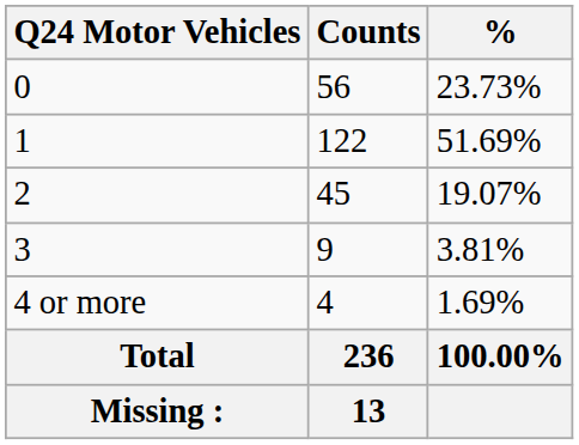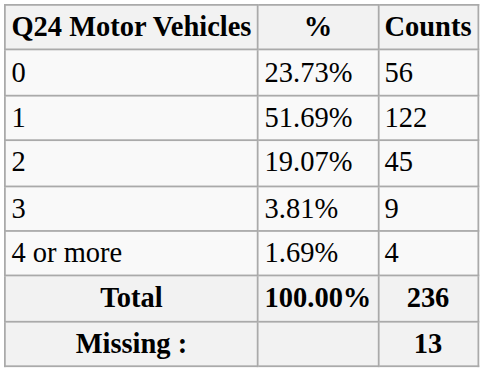 <table class="wikitable sortable">
 <tr>
 <th>Q24 Motor Vehicles</th>
+<th>%</th>
 <th>Counts</th>
-<th>%</th>
 </tr>
 <tr>
 <td>0</td>
+<td>23.73%</td>
 <td>56</td>
-<td>23.73%</td>
 </tr>
 <tr>
 <td>1</td>
+<td>51.69%</td>
 <td>122</td>
-<td>51.69%</td>
 </tr>
 <tr>
 <td>2</td>
+<td>19.07%</td>
 <td>45</td>
-<td>19.07%</td>
 </tr>
 <tr>
 <td>3</td>
+<td>3.81%</td>
 <td>9</td>
-<td>3.81%</td>
 </tr>
 <tr>
 <td>4 or more</td>
+<td>1.69%</td>
 <td>4</td>
-<td>1.69%</td>
 </tr>
 <tr>
 <th>Total</th>
+<th>100.00%</th>
 <th>236</th>
-<th>100.00%</th>
 </tr>
 <tr>
 <th>Missing :</th>
+<th></th>
 <th>13</th>
-<th></th>
 </tr>
 </table>
